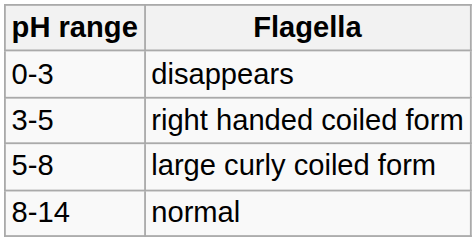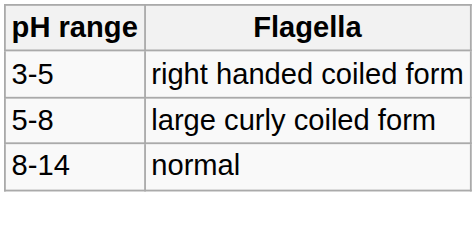 <table class="wikitable sortable">
 <tr>
 <th>pH range</th>
 <th>Flagella</th>
-</tr>
-<tr>
-<td>0-3</td>
-<td>disappears</td>
 </tr>
 <tr>
 <td>3-5</td>
 <td>right handed coiled form</td>
 </tr>
 <tr>
 <td>5-8</td>
 <td>large curly coiled form</td>
 </tr>
 <tr>
 <td>8-14</td>
 <td>normal</td>
 </tr>
 </table>
